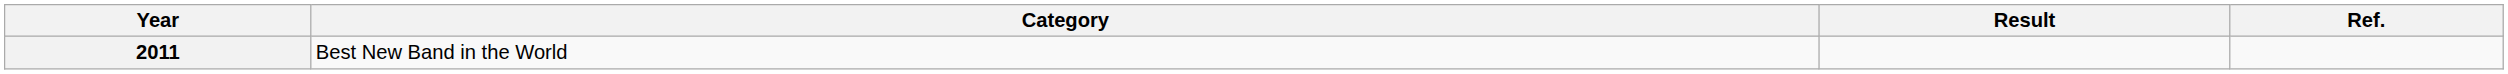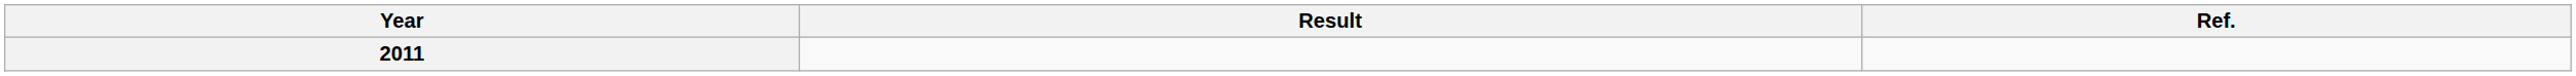 <table class="wikitable plainrowheaders" width="100%" "textcolor:#000;">
 <tr>
 <th>Year</th>
-<th>Category</th>
 <th>Result</th>
 <th>Ref.</th>
 </tr>
 <tr>
 <th>2011</th>
-<td>Best New Band in the World</td>
 <td></td>
 <td></td>
 </tr>
 </table>
